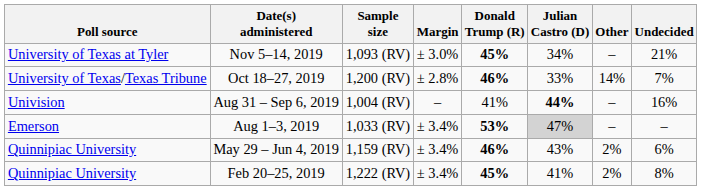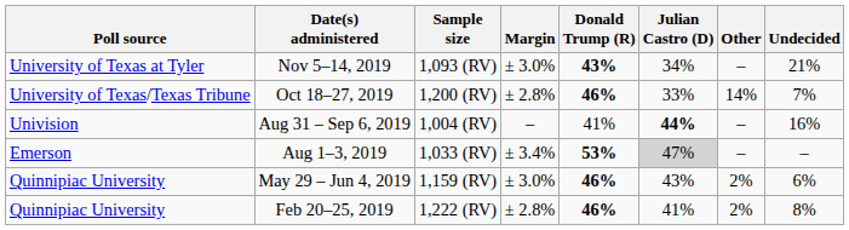 <table class="wikitable" style="font-size:90%;text-align:center;">
 <tr valign=bottom style="font-size:90%;">
 <th>Poll source</th>
 <th>Date(s)<br>administered</th>
 <th>Sample<br>size</th>
 <th>Margin<br></th>
 <th>Donald<br>Trump (R)</th>
 <th>Julian<br>Castro (D)</th>
 <th>Other</th>
 <th>Undecided</th>
 </tr>
 <tr>
 <td style="text-align:left;"><a href='#'>University of Texas at Tyler</a></td>
 <td>Nov 5–14, 2019</td>
 <td>1,093 (RV)</td>
 <td>± 3.0%</td>
-<td><strong>45%</strong></td>
+<td><strong>43%</strong></td>
 <td>34%</td>
 <td>–</td>
 <td>21%</td>
 </tr>
 <tr>
 <td style="text-align:left;"><a href='#'>University of Texas</a>/<a href='#'>Texas Tribune</a></td>
 <td>Oct 18–27, 2019</td>
 <td>1,200 (RV)</td>
 <td>± 2.8%</td>
 <td><strong>46%</strong></td>
 <td>33%</td>
 <td>14%</td>
 <td>7%</td>
 </tr>
 <tr>
 <td style="text-align:left;"><a href='#'>Univision</a></td>
 <td>Aug 31 – Sep 6, 2019</td>
 <td>1,004 (RV)</td>
 <td>–</td>
 <td>41%</td>
 <td><strong>44%</strong></td>
 <td>–</td>
 <td>16%</td>
 </tr>
 <tr>
 <td style="text-align:left;"><a href='#'>Emerson</a></td>
 <td>Aug 1–3, 2019</td>
 <td>1,033 (RV)</td>
 <td>± 3.4%</td>
 <td><strong>53%</strong></td>
 <td style="background: lightgrey;">47%</td>
 <td>–</td>
 <td>–</td>
 </tr>
 <tr>
 <td style="text-align:left;"><a href='#'>Quinnipiac University</a></td>
 <td>May 29 – Jun 4, 2019</td>
 <td>1,159 (RV)</td>
-<td>± 3.4%</td>
+<td>± 3.0%</td>
 <td><strong>46%</strong></td>
 <td>43%</td>
 <td>2%</td>
 <td>6%</td>
 </tr>
 <tr>
 <td style="text-align:left;"><a href='#'>Quinnipiac University</a></td>
 <td>Feb 20–25, 2019</td>
 <td>1,222 (RV)</td>
-<td>± 3.4%</td>
-<td><strong>45%</strong></td>
+<td>± 2.8%</td>
+<td><strong>46%</strong></td>
 <td>41%</td>
 <td>2%</td>
 <td>8%</td>
 </tr>
 </table>
